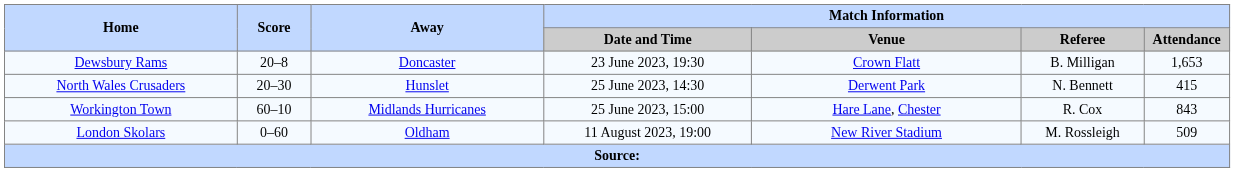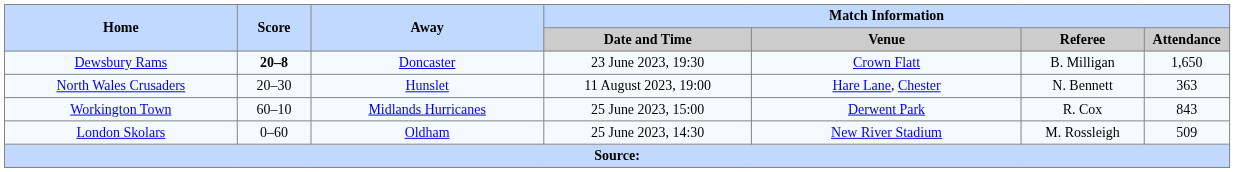 <table border=1 style="border-collapse:collapse; font-size:90%; text-align:center;" cellpadding=3 cellspacing=0 width=100%>
 <tr bgcolor=#C1D8FF>
 <th scope="col" rowspan=2 width=19%>Home</th>
 <th scope="col" rowspan=2 width=6%>Score</th>
 <th scope="col" rowspan=2 width=19%>Away</th>
 <th colspan=4>Match Information</th>
 </tr>
 <tr bgcolor=#CCCCCC>
 <th scope="col" width=17%>Date and Time</th>
 <th scope="col" width=22%>Venue</th>
 <th scope="col" width=10%>Referee</th>
 <th scope="col" width=7%>Attendance</th>
 </tr>
 <tr bgcolor=#F5FAFF>
 <td> <a href='#'>Dewsbury Rams</a></td>
-<td>20–8</td>
+<td><strong>20–8</strong></td>
 <td> <a href='#'>Doncaster</a></td>
 <td>23 June 2023, 19:30</td>
 <td><a href='#'>Crown Flatt</a></td>
 <td>B. Milligan</td>
-<td>1,653</td>
+<td>1,650</td>
 </tr>
 <tr bgcolor=#F5FAFF>
 <td>  <a href='#'>North Wales Crusaders</a></td>
 <td>20–30</td>
 <td> <a href='#'>Hunslet</a></td>
-<td>25 June 2023, 14:30</td>
-<td><a href='#'>Derwent Park</a></td>
+<td>11 August 2023, 19:00</td>
+<td><a href='#'>Hare Lane</a>, <a href='#'>Chester</a></td>
 <td>N. Bennett</td>
-<td>415</td>
+<td>363</td>
 </tr>
 <tr bgcolor=#F5FAFF>
 <td> <a href='#'>Workington Town</a></td>
 <td>60–10</td>
 <td> <a href='#'>Midlands Hurricanes</a></td>
 <td>25 June 2023, 15:00</td>
-<td><a href='#'>Hare Lane</a>, <a href='#'>Chester</a></td>
+<td><a href='#'>Derwent Park</a></td>
 <td>R. Cox</td>
 <td>843</td>
 </tr>
 <tr bgcolor=#F5FAFF>
 <td> <a href='#'>London Skolars</a></td>
 <td>0–60</td>
 <td> <a href='#'>Oldham</a></td>
-<td>11 August 2023, 19:00</td>
+<td>25 June 2023, 14:30</td>
 <td><a href='#'>New River Stadium</a></td>
 <td>M. Rossleigh</td>
 <td>509</td>
 </tr>
 <tr style="background:#c1d8ff;">
 <th colspan=7>Source:</th>
 </tr>
 </table>
